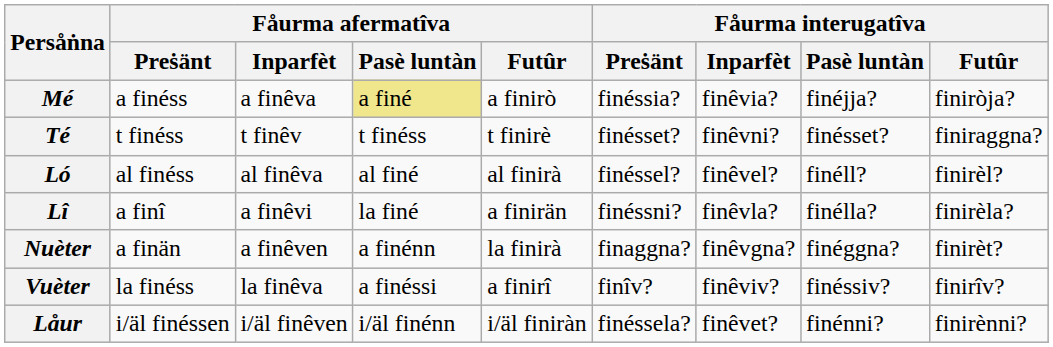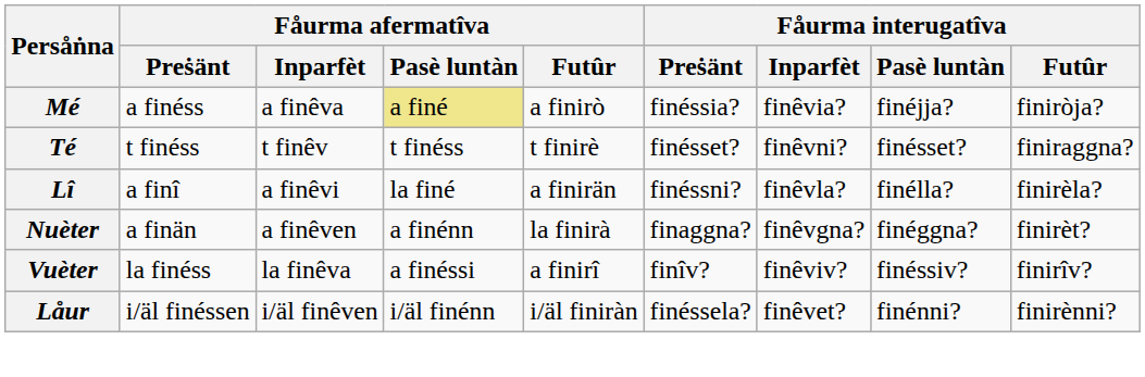 <table class="wikitable">
 <tr>
 <th rowspan="2">Persåṅna</th>
 <th colspan="4">Fåurma afermatîva</th>
 <th colspan="4">Fåurma interugatîva</th>
 </tr>
 <tr>
 <th>Preṡänt</th>
 <th>Inparfèt</th>
 <th>Pasè luntàn</th>
 <th>Futûr</th>
 <th>Preṡänt</th>
 <th>Inparfèt</th>
 <th>Pasè luntàn</th>
 <th>Futûr</th>
 </tr>
 <tr>
 <th><em>Mé</em></th>
 <td>a finéss</td>
 <td>a finêva</td>
 <td style="background: khaki;">a finé</td>
 <td>a finirò</td>
 <td>finéssia?</td>
 <td>finêvia?</td>
 <td>finéjja?</td>
 <td>finiròja?</td>
 </tr>
 <tr>
 <th><em>Té</em></th>
 <td>t finéss</td>
 <td>t finêv</td>
 <td>t finéss</td>
 <td>t finirè</td>
 <td>finésset?</td>
 <td>finêvni?</td>
 <td>finésset?</td>
 <td>finiraggna?</td>
-</tr>
-<tr>
-<th><em>Ló</em></th>
-<td>al finéss</td>
-<td>al finêva</td>
-<td>al finé</td>
-<td>al finirà</td>
-<td>finéssel?</td>
-<td>finêvel?</td>
-<td>finéll?</td>
-<td>finirèl?</td>
 </tr>
 <tr>
 <th><em>Lî</em></th>
 <td>a finî</td>
 <td>a finêvi</td>
 <td>la finé</td>
 <td>a finirän</td>
 <td>finéssni?</td>
 <td>finêvla?</td>
 <td>finélla?</td>
 <td>finirèla?</td>
 </tr>
 <tr>
 <th><em>Nuèter</em></th>
 <td>a finän</td>
 <td>a finêven</td>
 <td>a finénn</td>
 <td>la finirà</td>
 <td>finaggna?</td>
 <td>finêvgna?</td>
 <td>finéggna?</td>
 <td>finirèt?</td>
 </tr>
 <tr>
 <th><em>Vuèter</em></th>
 <td>la finéss</td>
 <td>la finêva</td>
 <td>a finéssi</td>
 <td>a finirî</td>
 <td>finîv?</td>
 <td>finêviv?</td>
 <td>finéssiv?</td>
 <td>finirîv?</td>
 </tr>
 <tr>
 <th rowspan="2"><em>Låur</em></th>
 <td>i/äl finéssen</td>
 <td>i/äl finêven</td>
 <td>i/äl finénn</td>
 <td>i/äl finiràn</td>
 <td>finéssela?</td>
 <td>finêvet?</td>
 <td>finénni?</td>
 <td>finirènni?</td>
 </tr>
 </table>
